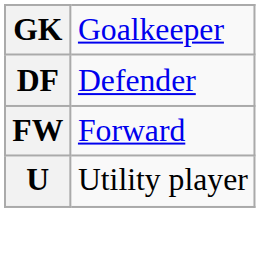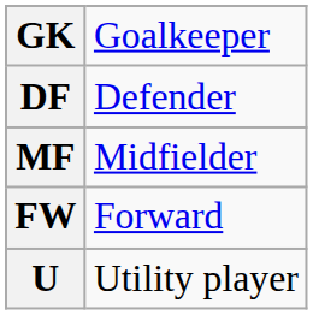 <table class="wikitable unsortable">
 <tr>
 <th scope="row">GK</th>
 <td><a href='#'>Goalkeeper</a></td>
 </tr>
 <tr>
 <th scope="row" align="center">DF</th>
 <td><a href='#'>Defender</a></td>
 </tr>
 <tr>
+<th scope="row" align="center">MF</th>
+<td><a href='#'>Midfielder</a></td>
+</tr>
+<tr>
 <th scope="row">FW</th>
 <td><a href='#'>Forward</a></td>
 </tr>
 <tr>
 <th scope="row">U</th>
 <td>Utility player</td>
 </tr>
 </table>
